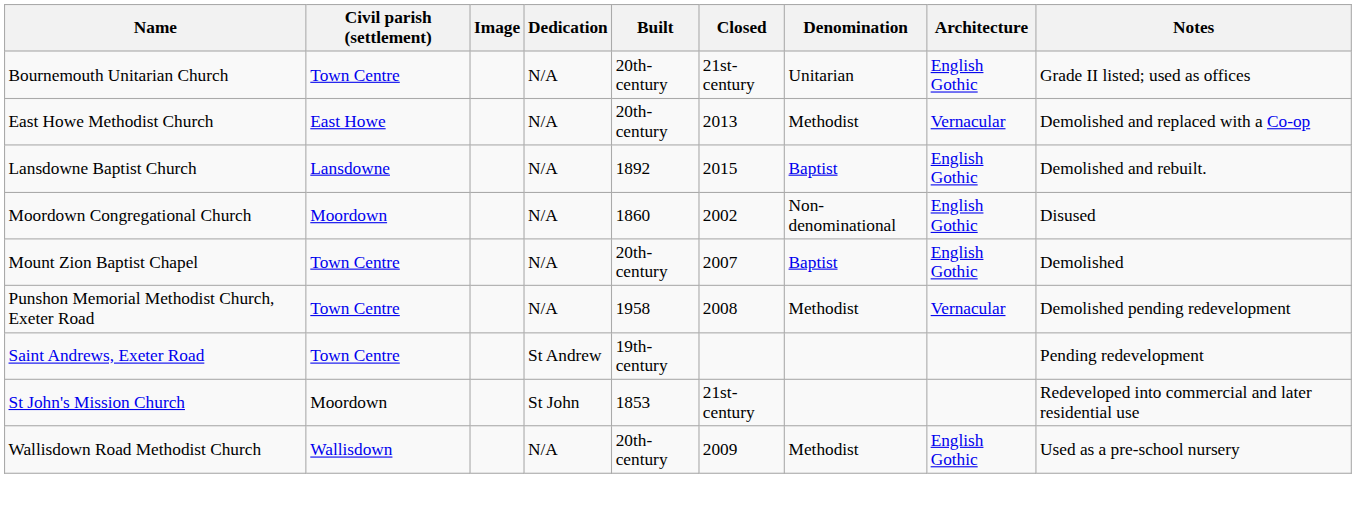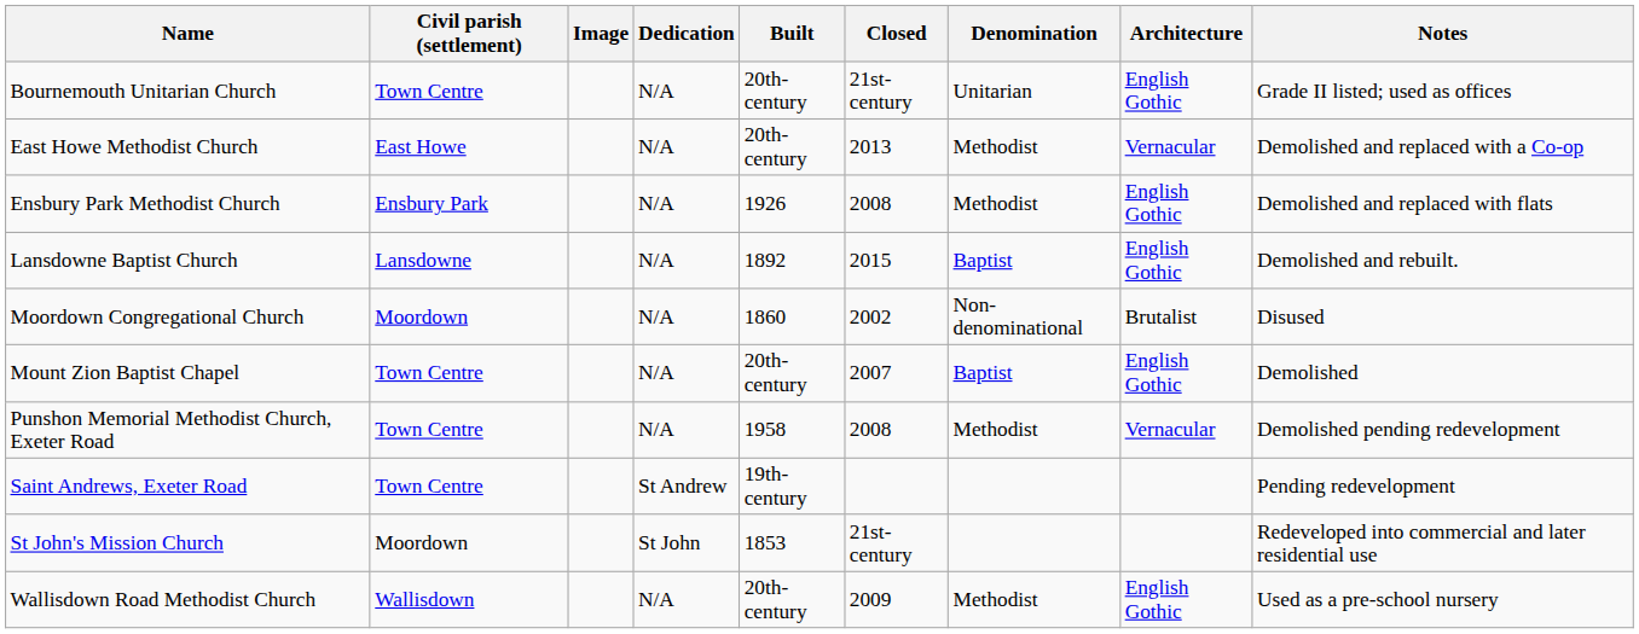 <table class="wikitable sortable">
 <tr>
 <th>Name</th>
 <th>Civil parish (settlement)</th>
 <th class=unsortable>Image</th>
 <th>Dedication</th>
 <th>Built</th>
 <th>Closed</th>
 <th>Denomination</th>
 <th>Architecture</th>
 <th class=unsortable>Notes</th>
 </tr>
 <tr>
 <td>Bournemouth Unitarian Church</td>
 <td><a href='#'>Town Centre</a></td>
 <td></td>
 <td>N/A</td>
 <td>20th-century</td>
 <td>21st-century</td>
 <td>Unitarian</td>
 <td><a href='#'>English Gothic</a></td>
 <td>Grade II listed; used as offices</td>
 </tr>
 <tr>
 <td>East Howe Methodist Church</td>
 <td><a href='#'>East Howe</a></td>
 <td></td>
 <td>N/A</td>
 <td>20th-century</td>
 <td>2013</td>
 <td>Methodist</td>
 <td><a href='#'>Vernacular</a></td>
 <td>Demolished and replaced with a <a href='#'>Co-op</a></td>
 </tr>
 <tr>
+<td>Ensbury Park Methodist Church</td>
+<td><a href='#'>Ensbury Park</a></td>
+<td><br></td>
+<td>N/A</td>
+<td>1926</td>
+<td>2008</td>
+<td>Methodist</td>
+<td><a href='#'>English Gothic</a></td>
+<td>Demolished and replaced with flats</td>
+</tr>
+<tr>
 <td>Lansdowne Baptist Church</td>
 <td><a href='#'>Lansdowne</a></td>
 <td></td>
 <td>N/A</td>
 <td>1892</td>
 <td>2015</td>
 <td><a href='#'>Baptist</a></td>
 <td><a href='#'>English Gothic</a></td>
 <td>Demolished and rebuilt.</td>
 </tr>
 <tr>
 <td>Moordown Congregational Church</td>
 <td><a href='#'>Moordown</a></td>
 <td></td>
 <td>N/A</td>
 <td>1860</td>
 <td>2002</td>
 <td>Non-denominational</td>
-<td><a href='#'>English Gothic</a></td>
+<td>Brutalist</td>
 <td>Disused</td>
 </tr>
 <tr>
 <td>Mount Zion Baptist Chapel</td>
 <td><a href='#'>Town Centre</a></td>
 <td><br></td>
 <td>N/A</td>
 <td>20th-century</td>
 <td>2007</td>
 <td><a href='#'>Baptist</a></td>
 <td><a href='#'>English Gothic</a></td>
 <td>Demolished</td>
 </tr>
 <tr>
 <td>Punshon Memorial Methodist Church, Exeter Road</td>
 <td><a href='#'>Town Centre</a></td>
 <td></td>
 <td>N/A</td>
 <td>1958</td>
 <td>2008</td>
 <td>Methodist</td>
 <td><a href='#'>Vernacular</a></td>
 <td>Demolished pending redevelopment</td>
 </tr>
 <tr>
 <td><a href='#'>Saint Andrews, Exeter Road</a></td>
 <td><a href='#'>Town Centre</a></td>
 <td></td>
 <td>St Andrew</td>
 <td>19th-century</td>
 <td></td>
 <td></td>
 <td></td>
 <td>Pending redevelopment</td>
 </tr>
 <tr>
 <td><a href='#'>St John's Mission Church</a></td>
 <td>Moordown</td>
 <td></td>
 <td>St John</td>
 <td>1853</td>
 <td>21st-century</td>
 <td></td>
 <td></td>
 <td>Redeveloped into commercial and later residential use</td>
 </tr>
 <tr>
 <td>Wallisdown Road Methodist Church</td>
 <td><a href='#'>Wallisdown</a></td>
 <td><br></td>
 <td>N/A</td>
 <td>20th-century</td>
 <td>2009</td>
 <td>Methodist</td>
 <td><a href='#'>English Gothic</a></td>
 <td>Used as a pre-school nursery</td>
 </tr>
 </table>
